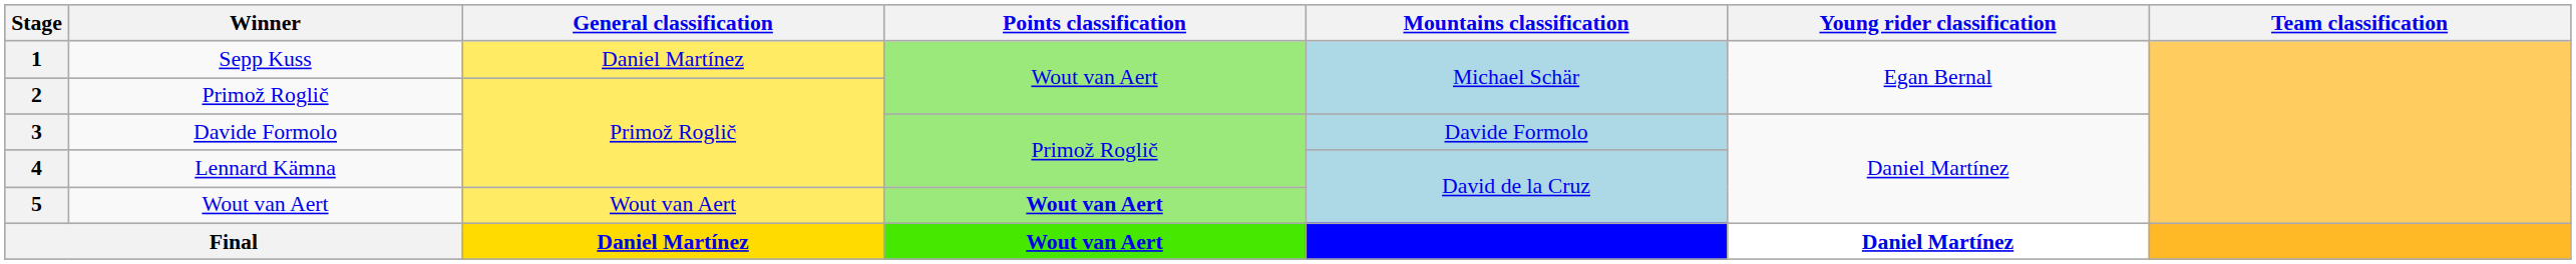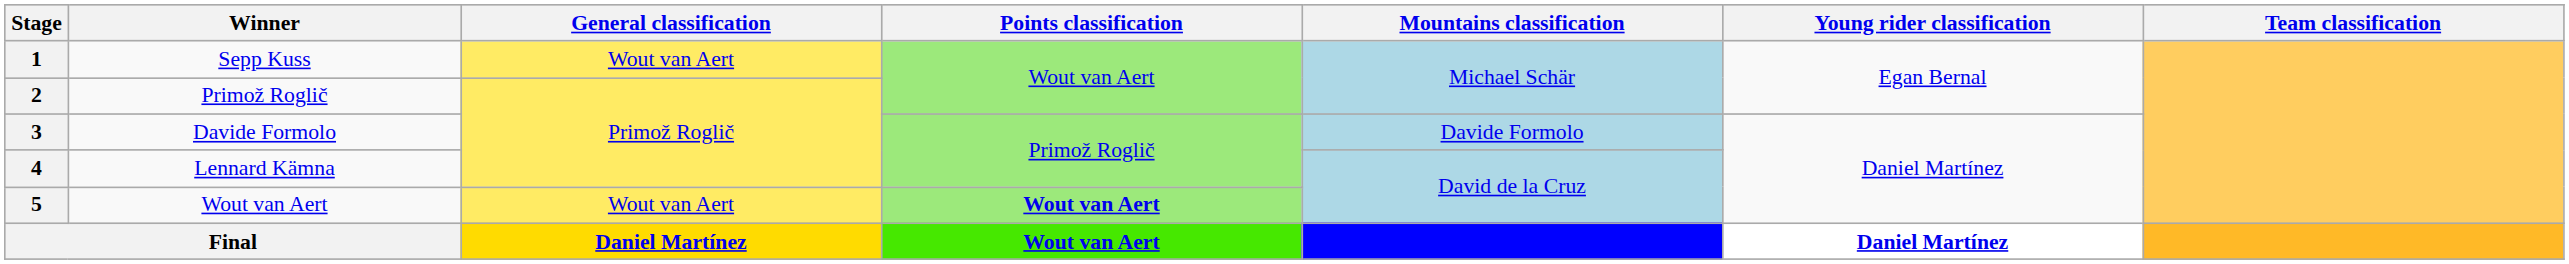 <table class="wikitable" style="text-align: center; font-size:smaller;">
 <tr style="background:#efefef;">
 <th scope="col" style="width:1%;">Stage</th>
 <th scope="col" style="width:14%;">Winner</th>
 <th scope="col" style="width:15%;"><a href='#'>General classification</a><br></th>
 <th scope="col" style="width:15%;"><a href='#'>Points classification</a><br></th>
 <th scope="col" style="width:15%;"><a href='#'>Mountains classification</a><br></th>
 <th scope="col" style="width:15%;"><a href='#'>Young rider classification</a><br></th>
 <th scope="col" style="width:15%;"><a href='#'>Team classification</a><br></th>
 </tr>
 <tr>
 <th>1</th>
 <td><a href='#'>Sepp Kuss</a></td>
-<td style="background:#FFEB64;"><a href='#'>Daniel Martínez</a></td>
+<td style="background:#FFEB64;"><a href='#'>Wout van Aert</a></td>
 <td style="background:#9CE97B;" rowspan="2"><a href='#'>Wout van Aert</a></td>
 <td style="background:lightblue" rowspan="2"><a href='#'>Michael Schär</a></td>
 <td style="background:offwhite;" rowspan="2"><a href='#'>Egan Bernal</a></td>
 <td style="background:#FFCD5F;" rowspan="5"></td>
 </tr>
 <tr>
 <th>2</th>
 <td><a href='#'>Primož Roglič</a></td>
 <td style="background:#FFEB64;" rowspan="3"><a href='#'>Primož Roglič</a></td>
 </tr>
 <tr>
 <th>3</th>
 <td><a href='#'>Davide Formolo</a></td>
 <td style="background:#9CE97B;" rowspan="2"><a href='#'>Primož Roglič</a></td>
 <td style="background:lightblue"><a href='#'>Davide Formolo</a></td>
 <td style="background:offwhite;" rowspan="3"><a href='#'>Daniel Martínez</a></td>
 </tr>
 <tr>
 <th>4</th>
 <td><a href='#'>Lennard Kämna</a></td>
 <td style="background:lightblue" rowspan="2"><a href='#'>David de la Cruz</a></td>
 </tr>
 <tr>
 <th>5</th>
 <td><a href='#'>Wout van Aert</a></td>
 <td style="background:#FFEB64;"><a href='#'>Wout van Aert</a></td>
 <td style="background:#9CE97B;"><strong><a href='#'>Wout van Aert</a></strong></td>
 </tr>
 <tr>
 <th colspan="2">Final</th>
 <th style="background:#FFDB00;"><a href='#'>Daniel Martínez</a></th>
 <th style="background:#46E800;"><a href='#'>Wout van Aert</a></th>
 <th style="background:blue;"></th>
 <th style="background:white;"><a href='#'>Daniel Martínez</a></th>
 <th style="background:#FFB927;"></th>
 </tr>
 </table>
